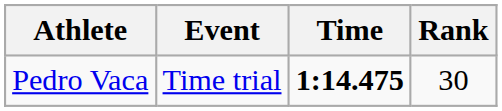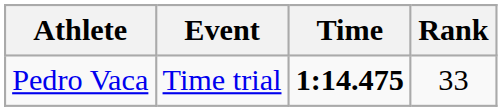 <table class=wikitable style="font-size:90%; text-align:center">
 <tr>
 <th>Athlete</th>
 <th>Event</th>
 <th>Time</th>
 <th>Rank</th>
 </tr>
 <tr align=center>
 <td align=left><a href='#'>Pedro Vaca</a></td>
 <td align=left><a href='#'>Time trial</a></td>
 <td><strong>1:14.475</strong></td>
-<td>30</td>
+<td>33</td>
 </tr>
 </table>
